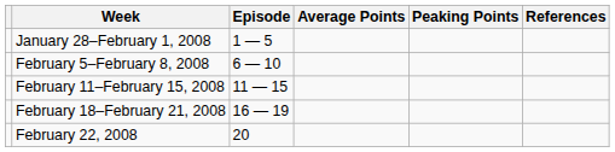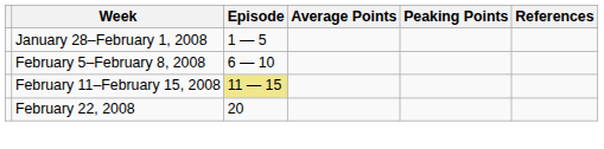 <table class="wikitable">
 <tr>
 <th></th>
 <th>Week</th>
 <th>Episode</th>
 <th>Average Points</th>
 <th>Peaking Points</th>
 <th>References</th>
 </tr>
 <tr>
 <td></td>
 <td>January 28–February 1, 2008</td>
 <td>1 — 5</td>
 <td></td>
 <td></td>
 <td></td>
 </tr>
 <tr>
 <td></td>
 <td>February 5–February 8, 2008</td>
 <td>6 — 10</td>
 <td></td>
 <td></td>
 <td></td>
 </tr>
 <tr>
 <td></td>
 <td>February 11–February 15, 2008</td>
-<td>11 — 15</td>
-<td></td>
-<td></td>
-<td></td>
-</tr>
-<tr>
-<td></td>
-<td>February 18–February 21, 2008</td>
-<td>16 — 19</td>
+<td style="background: khaki;">11 — 15</td>
 <td></td>
 <td></td>
 <td></td>
 </tr>
 <tr>
 <td></td>
 <td>February 22, 2008</td>
 <td>20</td>
 <td></td>
 <td></td>
 <td></td>
 </tr>
 </table>
